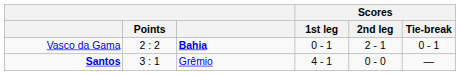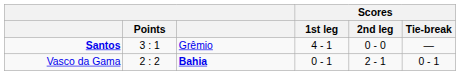 <table class="wikitable" style="text-align:center;">
 <tr>
 <th colspan=3></th>
 <th colspan=3>Scores</th>
 </tr>
 <tr>
 <th width="175"></th>
 <th width="75">Points</th>
 <th width="175"></th>
 <th width="75">1st leg</th>
 <th width="75">2nd leg</th>
 <th width="75">Tie-break</th>
 </tr>
 <tr>
+<td align=right><strong><a href='#'>Santos</a></strong></td>
+<td>3 : 1</td>
+<td align=left><a href='#'>Grêmio</a></td>
+<td>4 - 1</td>
+<td>0 - 0</td>
+<td>—</td>
+</tr>
+<tr>
 <td align=right><a href='#'>Vasco da Gama</a></td>
 <td>2 : 2</td>
 <td align=left><strong><a href='#'>Bahia</a></strong></td>
 <td>0 - 1</td>
 <td>2 - 1</td>
 <td>0 - 1</td>
 </tr>
-<tr>
-<td align=right><strong><a href='#'>Santos</a></strong></td>
-<td>3 : 1</td>
-<td align=left><a href='#'>Grêmio</a></td>
-<td>4 - 1</td>
-<td>0 - 0</td>
-<td>—</td>
-</tr>
 </table>
